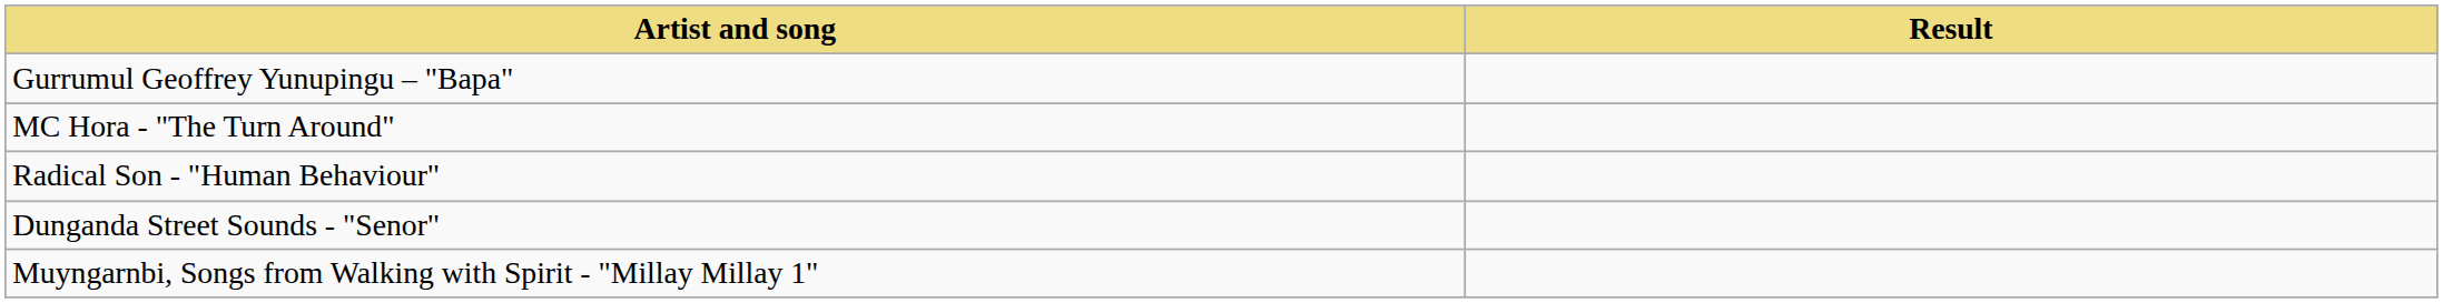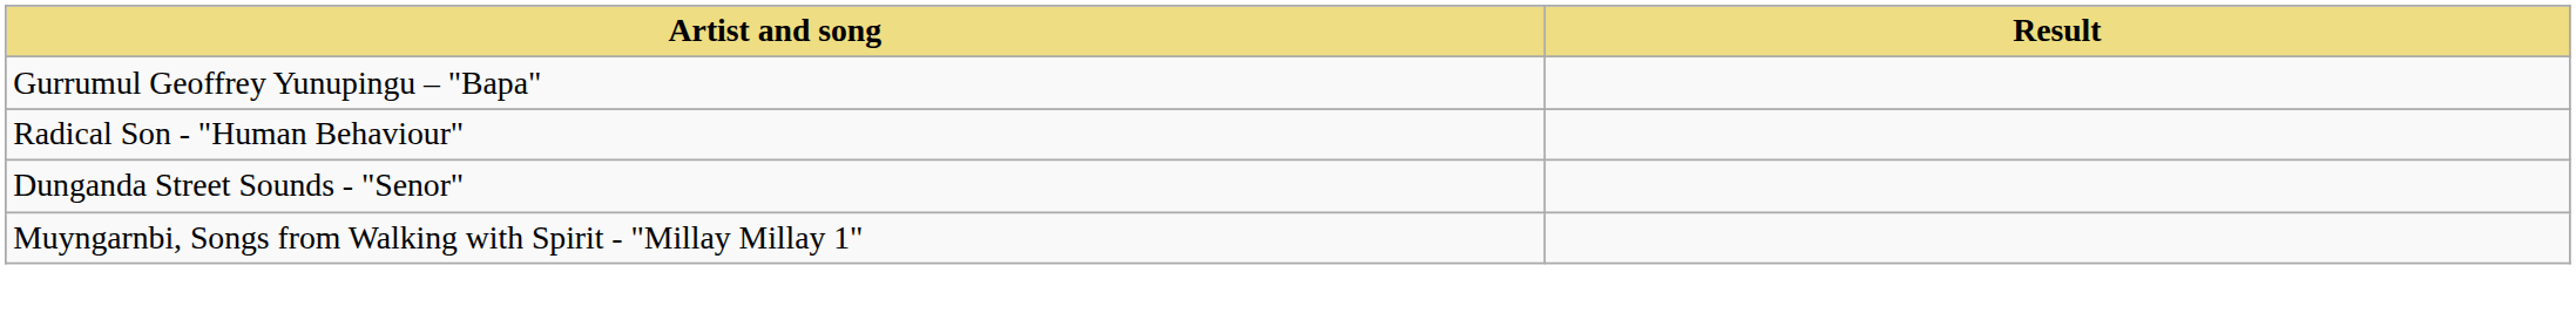 <table class="wikitable" width=100%>
 <tr>
 <th style="width:15%;background:#EEDD82;">Artist and song</th>
 <th style="width:10%;background:#EEDD82;">Result</th>
 </tr>
 <tr>
 <td>Gurrumul Geoffrey Yunupingu – "Bapa"</td>
-<td></td>
-</tr>
-<tr>
-<td>MC Hora - "The Turn Around"</td>
 <td></td>
 </tr>
 <tr>
 <td>Radical Son - "Human Behaviour"</td>
 <td></td>
 </tr>
 <tr>
 <td>Dunganda Street Sounds - "Senor"</td>
 <td></td>
 </tr>
 <tr>
 <td>Muyngarnbi, Songs from Walking with Spirit - "Millay Millay 1"</td>
 <td></td>
 </tr>
 </table>
